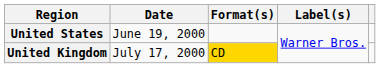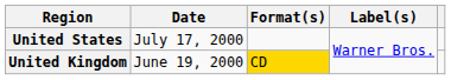 <table class="wikitable plainrowheaders">
 <tr>
 <th scope="col">Region</th>
 <th scope="col">Date</th>
 <th scope="col">Format(s)</th>
 <th scope="col">Label(s)</th>
 <th scope="col"></th>
 </tr>
 <tr>
 <th scope="row">United States</th>
-<td>June 19, 2000</td>
+<td>July 17, 2000</td>
 <td></td>
 <td rowspan="2"><a href='#'>Warner Bros.</a></td>
 <td align="center"></td>
 </tr>
 <tr>
 <th scope="row">United Kingdom</th>
-<td>July 17, 2000</td>
+<td>June 19, 2000</td>
 <td style="background: gold;">CD</td>
 <td align="center"></td>
 </tr>
 </table>
